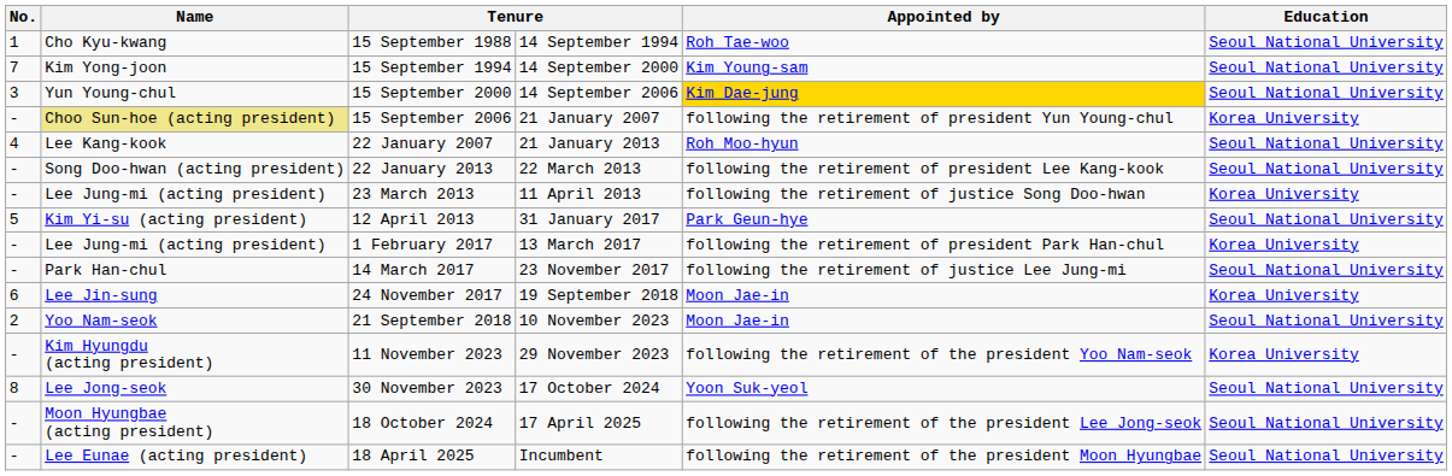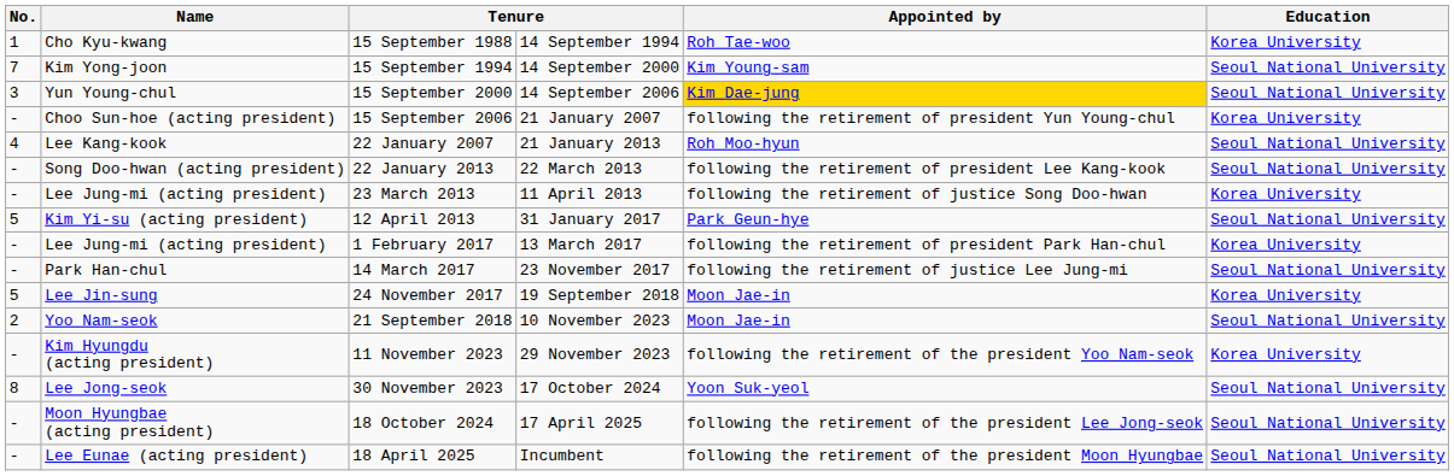 <table class="wikitable sortable" style="font-size: 95%;">
 <tr>
 <th>No.</th>
 <th>Name</th>
 <th colspan=2>Tenure</th>
 <th>Appointed by</th>
 <th>Education</th>
 </tr>
 <tr>
 <td>1</td>
 <td>Cho Kyu-kwang</td>
 <td>15 September 1988</td>
 <td>14 September 1994</td>
 <td><a href='#'>Roh Tae-woo</a></td>
-<td><a href='#'>Seoul National University</a></td>
+<td><a href='#'>Korea University</a></td>
 </tr>
 <tr>
 <td>7</td>
 <td>Kim Yong-joon</td>
 <td>15 September 1994</td>
 <td>14 September 2000</td>
 <td><a href='#'>Kim Young-sam</a></td>
 <td><a href='#'>Seoul National University</a></td>
 </tr>
 <tr>
 <td>3</td>
 <td>Yun Young-chul</td>
 <td>15 September 2000</td>
 <td>14 September 2006</td>
 <td style="background: gold;"><a href='#'>Kim Dae-jung</a></td>
 <td><a href='#'>Seoul National University</a></td>
 </tr>
 <tr>
 <td>-</td>
-<td style="background: khaki;">Choo Sun-hoe (acting president)</td>
+<td>Choo Sun-hoe (acting president)</td>
 <td>15 September 2006</td>
 <td>21 January 2007</td>
 <td>following the retirement of president Yun Young-chul</td>
 <td><a href='#'>Korea University</a></td>
 </tr>
 <tr>
 <td>4</td>
 <td>Lee Kang-kook</td>
 <td>22 January 2007</td>
 <td>21 January 2013</td>
 <td><a href='#'>Roh Moo-hyun</a></td>
 <td><a href='#'>Seoul National University</a></td>
 </tr>
 <tr>
 <td>-</td>
 <td>Song Doo-hwan (acting president)</td>
 <td>22 January 2013</td>
 <td>22 March 2013</td>
 <td>following the retirement of president Lee Kang-kook</td>
 <td><a href='#'>Seoul National University</a></td>
 </tr>
 <tr>
 <td>-</td>
 <td>Lee Jung-mi (acting president)</td>
 <td>23 March 2013</td>
 <td>11 April 2013</td>
 <td>following the retirement of justice Song Doo-hwan</td>
 <td><a href='#'>Korea University</a></td>
 </tr>
 <tr>
 <td>5</td>
 <td><a href='#'>Kim Yi-su</a> (acting president)</td>
 <td>12 April 2013</td>
 <td>31 January 2017</td>
 <td><a href='#'>Park Geun-hye</a></td>
 <td><a href='#'>Seoul National University</a></td>
 </tr>
 <tr>
 <td>-</td>
 <td>Lee Jung-mi (acting president)</td>
 <td>1 February 2017</td>
 <td>13 March 2017</td>
 <td>following the retirement of president Park Han-chul</td>
 <td><a href='#'>Korea University</a></td>
 </tr>
 <tr>
 <td>-</td>
 <td>Park Han-chul</td>
 <td>14 March 2017</td>
 <td>23 November 2017</td>
 <td>following the retirement of justice Lee Jung-mi</td>
 <td><a href='#'>Seoul National University</a></td>
 </tr>
 <tr>
-<td>6</td>
+<td>5</td>
 <td><a href='#'>Lee Jin-sung</a></td>
 <td>24 November 2017</td>
 <td>19 September 2018</td>
 <td><a href='#'>Moon Jae-in</a></td>
 <td><a href='#'>Korea University</a></td>
 </tr>
 <tr>
 <td>2</td>
 <td><a href='#'>Yoo Nam-seok</a></td>
 <td>21 September 2018</td>
 <td>10 November 2023</td>
 <td><a href='#'>Moon Jae-in</a></td>
 <td><a href='#'>Seoul National University</a></td>
 </tr>
 <tr>
 <td>-</td>
 <td><a href='#'>Kim Hyungdu</a><br>(acting president)</td>
 <td>11 November 2023</td>
 <td>29 November 2023</td>
 <td>following the retirement of the president <a href='#'>Yoo Nam-seok</a></td>
 <td><a href='#'>Korea University</a></td>
 </tr>
 <tr>
 <td>8</td>
 <td><a href='#'>Lee Jong-seok</a></td>
 <td>30 November 2023</td>
 <td>17 October 2024</td>
 <td><a href='#'>Yoon Suk-yeol</a></td>
 <td><a href='#'>Seoul National University</a></td>
 </tr>
 <tr>
 <td>-</td>
 <td><a href='#'>Moon Hyungbae</a><br>(acting president)</td>
 <td>18 October 2024</td>
 <td>17 April 2025</td>
 <td>following the retirement of the president <a href='#'>Lee Jong-seok</a></td>
 <td><a href='#'>Seoul National University</a></td>
 </tr>
 <tr>
 <td>-</td>
 <td><a href='#'>Lee Eunae</a> (acting president)</td>
 <td>18 April 2025</td>
 <td>Incumbent</td>
 <td>following the retirement of the president <a href='#'>Moon Hyungbae</a></td>
 <td><a href='#'>Seoul National University</a></td>
 </tr>
 </table>
